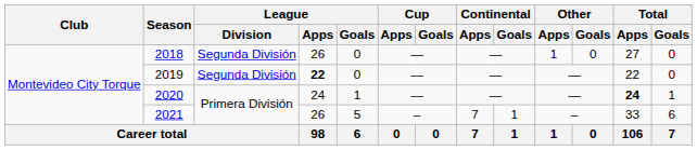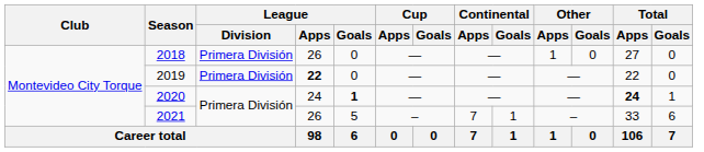 <table class="wikitable" Style="text-align: center">
 <tr>
 <th rowspan="2">Club</th>
 <th rowspan="2">Season</th>
 <th colspan="3">League</th>
 <th colspan="2">Cup</th>
 <th colspan="2">Continental</th>
 <th colspan="2">Other</th>
 <th colspan="2">Total</th>
 </tr>
 <tr>
 <th>Division</th>
 <th>Apps</th>
 <th>Goals</th>
 <th>Apps</th>
 <th>Goals</th>
 <th>Apps</th>
 <th>Goals</th>
 <th>Apps</th>
 <th>Goals</th>
 <th>Apps</th>
 <th>Goals</th>
 </tr>
 <tr>
 <td rowspan="4"><a href='#'>Montevideo City Torque</a></td>
 <td><a href='#'>2018</a></td>
-<td rowspan="1"><a href='#'>Segunda División</a></td>
+<td rowspan="1"><a href='#'>Primera División</a></td>
 <td>26</td>
 <td>0</td>
 <td colspan="2">—</td>
 <td colspan="2">—</td>
 <td>1</td>
 <td>0</td>
 <td>27</td>
 <td>0</td>
 </tr>
 <tr>
 <td>2019</td>
-<td rowspan="1"><a href='#'>Segunda División</a></td>
+<td rowspan="1"><a href='#'>Primera División</a></td>
 <td><strong>22</strong></td>
 <td>0</td>
 <td colspan="2">—</td>
 <td colspan="2">—</td>
 <td colspan="2">—</td>
 <td>22</td>
 <td>0</td>
 </tr>
 <tr>
 <td><a href='#'>2020</a></td>
 <td rowspan="2">Primera División</td>
 <td>24</td>
-<td>1</td>
+<td><strong>1</strong></td>
 <td colspan="2">—</td>
 <td colspan="2">—</td>
 <td colspan="2">—</td>
 <td><strong>24</strong></td>
 <td>1</td>
 </tr>
 <tr>
 <td><a href='#'>2021</a></td>
 <td>26</td>
 <td>5</td>
 <td colspan="2">–</td>
 <td>7</td>
 <td>1</td>
 <td colspan="2">–</td>
 <td>33</td>
 <td>6</td>
 </tr>
 <tr>
 <th colspan="3">Career total</th>
 <th>98</th>
 <th>6</th>
 <th>0</th>
 <th>0</th>
 <th>7</th>
 <th>1</th>
 <th>1</th>
 <th>0</th>
 <th>106</th>
 <th>7</th>
 </tr>
 </table>
